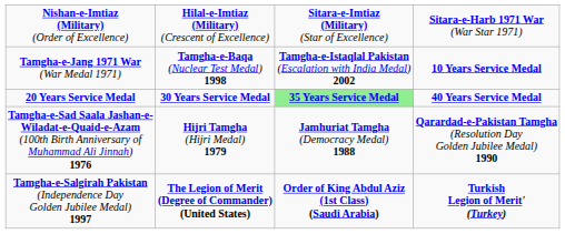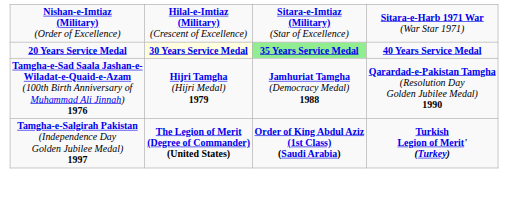 <table class="wikitable" style="margin:1em auto; text-align:center;">
 <tr>
 <td><strong><a href='#'>Nishan-e-Imtiaz</a></strong><br><strong><a href='#'>(Military)</a></strong><br><em>(Order of Excellence)</em></td>
 <td><strong><a href='#'>Hilal-e-Imtiaz</a></strong><br><strong><a href='#'>(Military)</a></strong><br><em>(Crescent of Excellence)</em></td>
 <td><strong><a href='#'>Sitara-e-Imtiaz</a></strong><br><strong><a href='#'>(Military)</a></strong><br><em>(Star of Excellence)</em></td>
 <td><strong><a href='#'>Sitara-e-Harb 1971 War</a></strong><br><em>(War Star 1971)</em></td>
 </tr>
 <tr>
-<td><strong><a href='#'>Tamgha-e-Jang 1971 War</a></strong><br><em>(War Medal 1971)</em></td>
-<td><strong><a href='#'>Tamgha-e-Baqa</a></strong><br><em>(<a href='#'>Nuclear Test Medal</a>)</em><br><strong>1998</strong></td>
-<td><strong><a href='#'>Tamgha-e-Istaqlal Pakistan</a></strong><br><em>(<a href='#'>Escalation with India Medal</a>)</em><br><strong>2002</strong></td>
-<td><strong><a href='#'>10 Years Service Medal</a></strong></td>
-</tr>
-<tr>
 <td><strong><a href='#'>20 Years Service Medal</a></strong></td>
-<td><strong><a href='#'>30 Years Service Medal</a></strong></td>
+<td style="background: lightyellow;"><strong><a href='#'>30 Years Service Medal</a></strong></td>
 <td style="background: lightgreen;"><strong><a href='#'>35 Years Service Medal</a></strong></td>
 <td><strong><a href='#'>40 Years Service Medal</a></strong></td>
 </tr>
 <tr>
 <td><strong><a href='#'>Tamgha-e-Sad Saala Jashan-e-</a></strong><br><strong><a href='#'>Wiladat-e-Quaid-e-Azam</a></strong><br><em>(100th Birth Anniversary of</em><br><em><a href='#'>Muhammad Ali Jinnah</a>)</em><br><strong>1976</strong></td>
 <td><strong><a href='#'>Hijri Tamgha</a></strong><br><em>(Hijri Medal)</em><br><strong>1979</strong></td>
 <td><strong><a href='#'>Jamhuriat Tamgha</a></strong><br><em>(Democracy Medal)</em><br><strong>1988</strong></td>
 <td><strong><a href='#'>Qarardad-e-Pakistan Tamgha</a></strong><br><em>(Resolution Day</em><br><em>Golden Jubilee Medal)</em><br><strong>1990</strong></td>
 </tr>
 <tr>
 <td><strong><a href='#'>Tamgha-e-Salgirah Pakistan</a></strong><br><em>(Independence Day</em><br><em>Golden Jubilee Medal)</em><br><strong>1997</strong></td>
 <td><a href='#'><strong>The Legion of Merit</strong></a><br><a href='#'><strong>(Degree of Commander)</strong></a><br><strong>(United States)</strong></td>
 <td><strong><a href='#'>Order of King Abdul Aziz</a></strong><br><strong><a href='#'>(1st Class)</a></strong><br><strong>(<a href='#'>Saudi Arabia</a>)</strong></td>
 <td><a href='#'><strong>Turkish</strong></a><br><strong><a href='#'>Legion of Merit</a><strong><em>'</strong><br><strong>(<a href='#'>Turkey</a>)</strong></td>
 </tr>
 </table>
